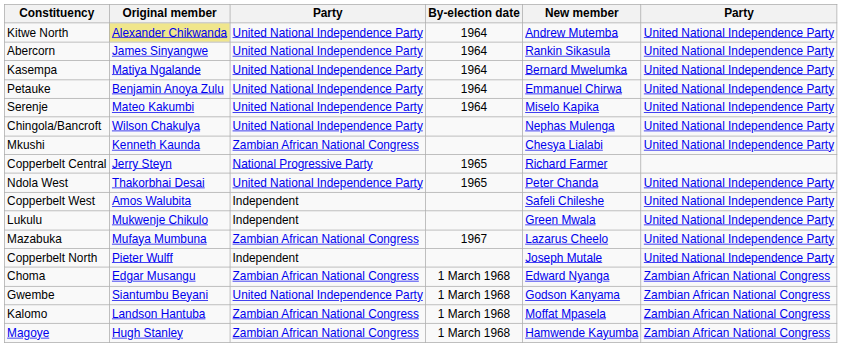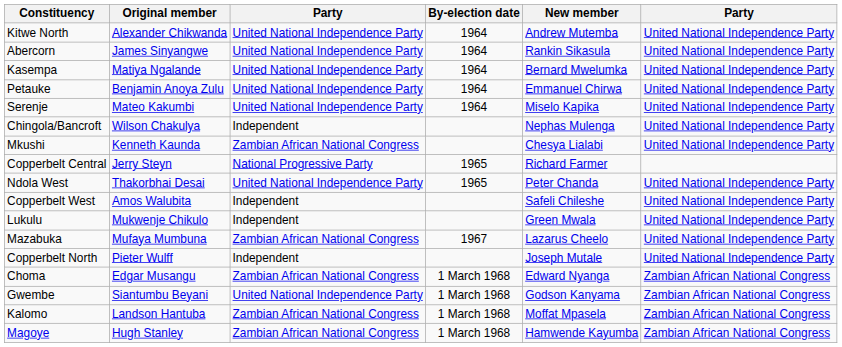 <table class="wikitable sortable">
 <tr>
 <th>Constituency</th>
 <th>Original member</th>
 <th>Party</th>
 <th>By-election date</th>
 <th>New member</th>
 <th>Party</th>
 </tr>
 <tr>
 <td>Kitwe North</td>
-<td style="background: khaki;"><a href='#'>Alexander Chikwanda</a></td>
+<td><a href='#'>Alexander Chikwanda</a></td>
 <td><a href='#'>United National Independence Party</a></td>
 <td align=center>1964</td>
 <td><a href='#'>Andrew Mutemba</a></td>
 <td><a href='#'>United National Independence Party</a></td>
 </tr>
 <tr>
 <td>Abercorn</td>
 <td><a href='#'>James Sinyangwe</a></td>
 <td><a href='#'>United National Independence Party</a></td>
 <td align=center>1964</td>
 <td><a href='#'>Rankin Sikasula</a></td>
 <td><a href='#'>United National Independence Party</a></td>
 </tr>
 <tr>
 <td>Kasempa</td>
 <td><a href='#'>Matiya Ngalande</a></td>
 <td><a href='#'>United National Independence Party</a></td>
 <td align=center>1964</td>
 <td><a href='#'>Bernard Mwelumka</a></td>
 <td><a href='#'>United National Independence Party</a></td>
 </tr>
 <tr>
 <td>Petauke</td>
 <td><a href='#'>Benjamin Anoya Zulu</a></td>
 <td><a href='#'>United National Independence Party</a></td>
 <td align=center>1964</td>
 <td><a href='#'>Emmanuel Chirwa</a></td>
 <td><a href='#'>United National Independence Party</a></td>
 </tr>
 <tr>
 <td>Serenje</td>
 <td><a href='#'>Mateo Kakumbi</a></td>
 <td><a href='#'>United National Independence Party</a></td>
 <td align=center>1964</td>
 <td><a href='#'>Miselo Kapika</a></td>
 <td><a href='#'>United National Independence Party</a></td>
 </tr>
 <tr>
 <td>Chingola/Bancroft</td>
 <td><a href='#'>Wilson Chakulya</a></td>
-<td><a href='#'>United National Independence Party</a></td>
+<td>Independent</td>
 <td></td>
 <td><a href='#'>Nephas Mulenga</a></td>
 <td><a href='#'>United National Independence Party</a></td>
 </tr>
 <tr>
 <td>Mkushi</td>
 <td><a href='#'>Kenneth Kaunda</a></td>
 <td><a href='#'>Zambian African National Congress</a></td>
 <td></td>
 <td><a href='#'>Chesya Lialabi</a></td>
 <td><a href='#'>United National Independence Party</a></td>
 </tr>
 <tr>
 <td>Copperbelt Central</td>
 <td><a href='#'>Jerry Steyn</a></td>
 <td><a href='#'>National Progressive Party</a></td>
 <td align=center>1965</td>
 <td><a href='#'>Richard Farmer</a></td>
 <td></td>
 </tr>
 <tr>
 <td>Ndola West</td>
 <td><a href='#'>Thakorbhai Desai</a></td>
 <td><a href='#'>United National Independence Party</a></td>
 <td align=center>1965</td>
 <td><a href='#'>Peter Chanda</a></td>
 <td><a href='#'>United National Independence Party</a></td>
 </tr>
 <tr>
 <td>Copperbelt West</td>
 <td><a href='#'>Amos Walubita</a></td>
 <td>Independent</td>
 <td></td>
 <td><a href='#'>Safeli Chileshe</a></td>
 <td><a href='#'>United National Independence Party</a></td>
 </tr>
 <tr>
 <td>Lukulu</td>
 <td><a href='#'>Mukwenje Chikulo</a></td>
 <td>Independent</td>
 <td></td>
 <td><a href='#'>Green Mwala</a></td>
 <td><a href='#'>United National Independence Party</a></td>
 </tr>
 <tr>
 <td>Mazabuka</td>
 <td><a href='#'>Mufaya Mumbuna</a></td>
 <td><a href='#'>Zambian African National Congress</a></td>
 <td align=center>1967</td>
 <td><a href='#'>Lazarus Cheelo</a></td>
 <td><a href='#'>United National Independence Party</a></td>
 </tr>
 <tr>
 <td>Copperbelt North</td>
 <td><a href='#'>Pieter Wulff</a></td>
 <td>Independent</td>
 <td></td>
 <td><a href='#'>Joseph Mutale</a></td>
 <td><a href='#'>United National Independence Party</a></td>
 </tr>
 <tr>
 <td>Choma</td>
 <td><a href='#'>Edgar Musangu</a></td>
 <td><a href='#'>Zambian African National Congress</a></td>
 <td align=center>1 March 1968</td>
 <td><a href='#'>Edward Nyanga</a></td>
 <td><a href='#'>Zambian African National Congress</a></td>
 </tr>
 <tr>
 <td>Gwembe</td>
 <td><a href='#'>Siantumbu Beyani</a></td>
 <td><a href='#'>United National Independence Party</a></td>
 <td align=center>1 March 1968</td>
 <td><a href='#'>Godson Kanyama</a></td>
 <td><a href='#'>Zambian African National Congress</a></td>
 </tr>
 <tr>
 <td>Kalomo</td>
 <td><a href='#'>Landson Hantuba</a></td>
 <td><a href='#'>Zambian African National Congress</a></td>
 <td align=center>1 March 1968</td>
 <td><a href='#'>Moffat Mpasela</a></td>
 <td><a href='#'>Zambian African National Congress</a></td>
 </tr>
 <tr>
 <td><a href='#'>Magoye</a></td>
 <td><a href='#'>Hugh Stanley</a></td>
 <td><a href='#'>Zambian African National Congress</a></td>
 <td align=center>1 March 1968</td>
 <td><a href='#'>Hamwende Kayumba</a></td>
 <td><a href='#'>Zambian African National Congress</a></td>
 </tr>
 </table>
